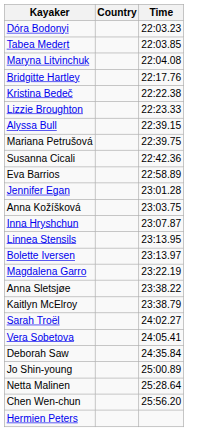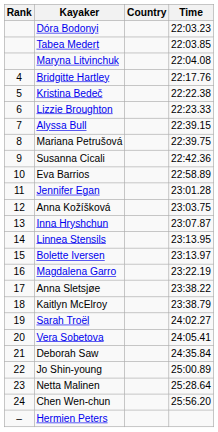 <table class="wikitable" style="text-align:center">
 <tr>
+<th>Rank</th>
 <th>Kayaker</th>
 <th>Country</th>
 <th>Time</th>
 </tr>
 <tr>
+<td></td>
 <td align="left"><a href='#'>Dóra Bodonyi</a></td>
 <td align="left"></td>
 <td>22:03.23</td>
 </tr>
 <tr>
+<td></td>
 <td align="left"><a href='#'>Tabea Medert</a></td>
 <td align="left"></td>
 <td>22:03.85</td>
 </tr>
 <tr>
+<td></td>
 <td align="left"><a href='#'>Maryna Litvinchuk</a></td>
 <td align="left"></td>
 <td>22:04.08</td>
 </tr>
 <tr>
+<td>4</td>
 <td align="left"><a href='#'>Bridgitte Hartley</a></td>
 <td align="left"></td>
 <td>22:17.76</td>
 </tr>
 <tr>
+<td>5</td>
 <td align="left"><a href='#'>Kristina Bedeč</a></td>
 <td align="left"></td>
 <td>22:22.38</td>
 </tr>
 <tr>
+<td>6</td>
 <td align="left"><a href='#'>Lizzie Broughton</a></td>
 <td align="left"></td>
 <td>22:23.33</td>
 </tr>
 <tr>
+<td>7</td>
 <td align="left"><a href='#'>Alyssa Bull</a></td>
 <td align="left"></td>
 <td>22:39.15</td>
 </tr>
 <tr>
+<td>8</td>
 <td align="left">Mariana Petrušová</td>
 <td align="left"></td>
 <td>22:39.75</td>
 </tr>
 <tr>
+<td>9</td>
 <td align="left">Susanna Cicali</td>
 <td align="left"></td>
 <td>22:42.36</td>
 </tr>
 <tr>
+<td>10</td>
 <td align="left">Eva Barrios</td>
 <td align="left"></td>
 <td>22:58.89</td>
 </tr>
 <tr>
+<td>11</td>
 <td align="left"><a href='#'>Jennifer Egan</a></td>
 <td align="left"></td>
 <td>23:01.28</td>
 </tr>
 <tr>
+<td>12</td>
 <td align="left">Anna Kožíšková</td>
 <td align="left"></td>
 <td>23:03.75</td>
 </tr>
 <tr>
+<td>13</td>
 <td align="left"><a href='#'>Inna Hryshchun</a></td>
 <td align="left"></td>
 <td>23:07.87</td>
 </tr>
 <tr>
+<td>14</td>
 <td align="left"><a href='#'>Linnea Stensils</a></td>
 <td align="left"></td>
 <td>23:13.95</td>
 </tr>
 <tr>
+<td>15</td>
 <td align="left"><a href='#'>Bolette Iversen</a></td>
 <td align="left"></td>
 <td>23:13.97</td>
 </tr>
 <tr>
+<td>16</td>
 <td align="left"><a href='#'>Magdalena Garro</a></td>
 <td align="left"></td>
 <td>23:22.19</td>
 </tr>
 <tr>
+<td>17</td>
 <td align="left">Anna Sletsjøe</td>
 <td align="left"></td>
 <td>23:38.22</td>
 </tr>
 <tr>
+<td>18</td>
 <td align="left">Kaitlyn McElroy</td>
 <td align="left"></td>
 <td>23:38.79</td>
 </tr>
 <tr>
+<td>19</td>
 <td align="left"><a href='#'>Sarah Troël</a></td>
 <td align="left"></td>
 <td>24:02.27</td>
 </tr>
 <tr>
+<td>20</td>
 <td align="left"><a href='#'>Vera Sobetova</a></td>
 <td align="left"></td>
 <td>24:05.41</td>
 </tr>
 <tr>
+<td>21</td>
 <td align="left">Deborah Saw</td>
 <td align="left"></td>
 <td>24:35.84</td>
 </tr>
 <tr>
+<td>22</td>
 <td align="left">Jo Shin-young</td>
 <td align="left"></td>
 <td>25:00.89</td>
 </tr>
 <tr>
+<td>23</td>
 <td align="left">Netta Malinen</td>
 <td align="left"></td>
 <td>25:28.64</td>
 </tr>
 <tr>
+<td>24</td>
 <td align="left">Chen Wen-chun</td>
 <td align="left"></td>
 <td>25:56.20</td>
 </tr>
 <tr>
+<td>–</td>
 <td align="left"><a href='#'>Hermien Peters</a></td>
 <td align="left"></td>
 <td></td>
 </tr>
 </table>
